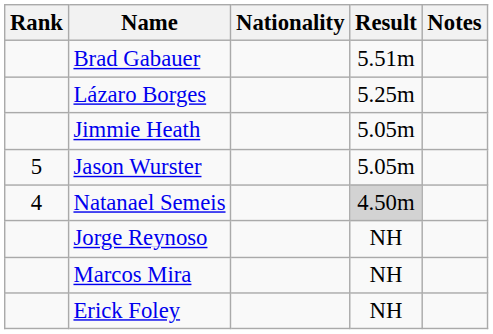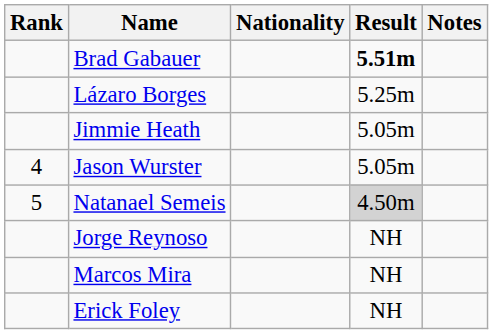 <table class="wikitable sortable" style="text-align:center">
 <tr>
 <th>Rank</th>
 <th>Name</th>
 <th>Nationality</th>
 <th>Result</th>
 <th>Notes</th>
 </tr>
 <tr>
 <td align=center></td>
 <td align=left><a href='#'>Brad Gabauer</a></td>
 <td align=left></td>
-<td>5.51m</td>
+<td><strong>5.51m</strong></td>
 <td></td>
 </tr>
 <tr>
 <td align=center></td>
 <td align=left><a href='#'>Lázaro Borges</a></td>
 <td align=left></td>
 <td>5.25m</td>
 <td></td>
 </tr>
 <tr>
 <td align=center></td>
 <td align=left><a href='#'>Jimmie Heath</a></td>
 <td align=left></td>
 <td>5.05m</td>
 <td></td>
 </tr>
 <tr>
-<td align=center>5</td>
+<td align=center>4</td>
 <td align=left><a href='#'>Jason Wurster</a></td>
 <td align=left></td>
 <td>5.05m</td>
 <td></td>
 </tr>
 <tr>
-<td align=center>4</td>
+<td align=center>5</td>
 <td align=left><a href='#'>Natanael Semeis</a></td>
 <td align=left></td>
 <td style="background: lightgrey;">4.50m</td>
 <td></td>
 </tr>
 <tr>
 <td align=center></td>
 <td align=left><a href='#'>Jorge Reynoso</a></td>
 <td align=left></td>
 <td>NH</td>
 <td></td>
 </tr>
 <tr>
 <td align=center></td>
 <td align=left><a href='#'>Marcos Mira</a></td>
 <td align=left></td>
 <td>NH</td>
 <td></td>
 </tr>
 <tr>
 <td align=center></td>
 <td align=left><a href='#'>Erick Foley</a></td>
 <td align=left></td>
 <td>NH</td>
 <td></td>
 </tr>
 </table>
